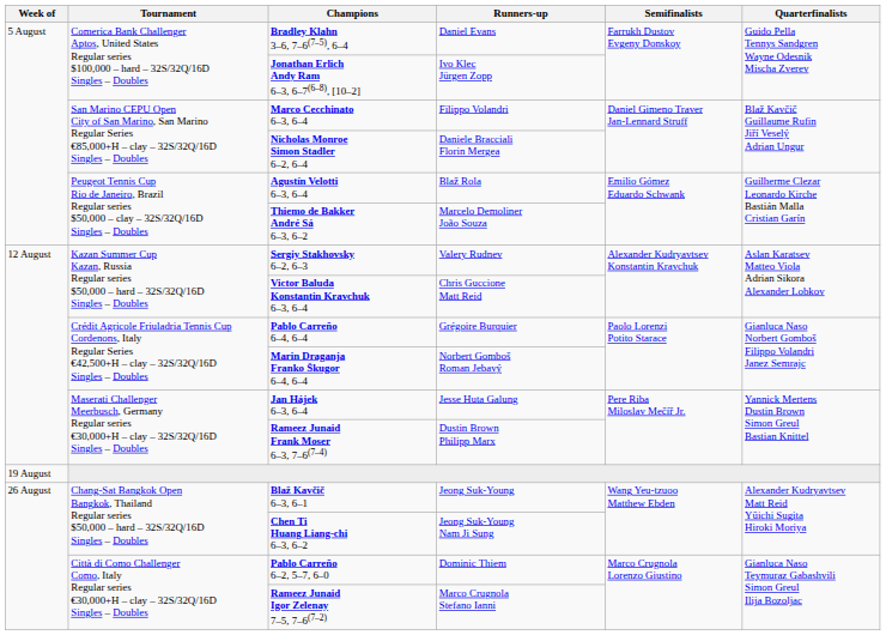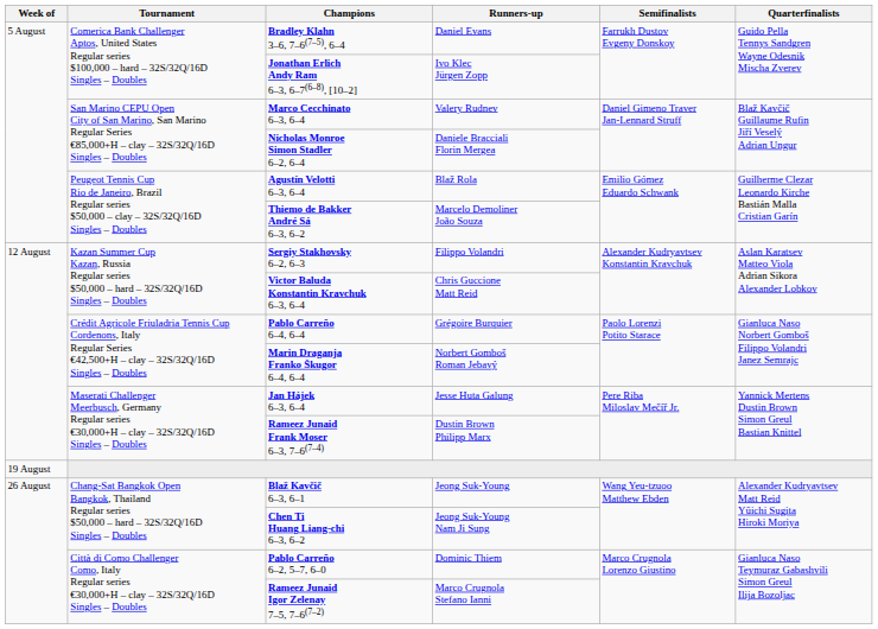 <table class=wikitable style=font-size:85%;>
 <tr>
 <th width=75>Week of</th>
 <th width=250>Tournament</th>
 <th width=210>Champions</th>
 <th width=210>Runners-up</th>
 <th width=170>Semifinalists</th>
 <th width=170>Quarterfinalists</th>
 </tr>
 <tr valign=top>
 <td rowspan=6>5 August</td>
 <td rowspan=2><a href='#'>Comerica Bank Challenger</a> <br><a href='#'>Aptos</a>, United States <br>Regular series <br>$100,000 – hard – 32S/32Q/16D <br><a href='#'>Singles</a> – <a href='#'>Doubles</a></td>
 <td> <strong><a href='#'>Bradley Klahn</a></strong> <br> 3–6, 7–6<sup>(7–5)</sup>, 6–4</td>
 <td> <a href='#'>Daniel Evans</a></td>
 <td rowspan=2> <a href='#'>Farrukh Dustov</a> <br>  <a href='#'>Evgeny Donskoy</a></td>
 <td rowspan=2> <a href='#'>Guido Pella</a> <br>  <a href='#'>Tennys Sandgren</a> <br> <a href='#'>Wayne Odesnik</a> <br>  <a href='#'>Mischa Zverev</a></td>
 </tr>
 <tr valign=top>
 <td> <strong><a href='#'>Jonathan Erlich</a></strong> <br>  <strong><a href='#'>Andy Ram</a></strong><br> 6–3, 6–7<sup>(6–8)</sup>, [10–2]</td>
 <td> <a href='#'>Ivo Klec</a> <br>  <a href='#'>Jürgen Zopp</a></td>
 </tr>
 <tr valign=top>
 <td rowspan=2><a href='#'>San Marino CEPU Open</a> <br><a href='#'>City of San Marino</a>, San Marino <br>Regular Series <br>€85,000+H – clay – 32S/32Q/16D <br><a href='#'>Singles</a> – <a href='#'>Doubles</a></td>
 <td> <strong><a href='#'>Marco Cecchinato</a></strong><br>6–3, 6–4</td>
-<td> <a href='#'>Filippo Volandri</a></td>
+<td> <a href='#'>Valery Rudnev</a></td>
 <td rowspan=2> <a href='#'>Daniel Gimeno Traver</a> <br>  <a href='#'>Jan-Lennard Struff</a></td>
 <td rowspan=2> <a href='#'>Blaž Kavčič</a> <br> <a href='#'>Guillaume Rufin</a> <br> <a href='#'>Jiří Veselý</a> <br>  <a href='#'>Adrian Ungur</a></td>
 </tr>
 <tr valign=top>
 <td> <strong><a href='#'>Nicholas Monroe</a></strong> <br>  <strong><a href='#'>Simon Stadler</a></strong><br>6–2, 6–4</td>
 <td> <a href='#'>Daniele Bracciali</a> <br>  <a href='#'>Florin Mergea</a></td>
 </tr>
 <tr valign=top>
 <td rowspan=2><a href='#'>Peugeot Tennis Cup</a><br><a href='#'>Rio de Janeiro</a>, Brazil<br>Regular series<br>$50,000 – clay – 32S/32Q/16D <br><a href='#'>Singles</a> – <a href='#'>Doubles</a></td>
 <td> <strong><a href='#'>Agustín Velotti</a></strong> <br> 6–3, 6–4</td>
 <td> <a href='#'>Blaž Rola</a></td>
 <td rowspan=2> <a href='#'>Emilio Gómez</a>  <br>  <a href='#'>Eduardo Schwank</a></td>
 <td rowspan=2> <a href='#'>Guilherme Clezar</a> <br> <a href='#'>Leonardo Kirche</a> <br> Bastián Malla <br>  <a href='#'>Cristian Garín</a></td>
 </tr>
 <tr valign=top>
 <td> <strong><a href='#'>Thiemo de Bakker</a></strong> <br>  <strong><a href='#'>André Sá</a></strong><br>6–3, 6–2</td>
 <td><a href='#'>Marcelo Demoliner</a> <br>  <a href='#'>João Souza</a></td>
 </tr>
 <tr valign=top>
 <td rowspan=6>12 August</td>
 <td rowspan=2><a href='#'>Kazan Summer Cup</a> <br><a href='#'>Kazan</a>, Russia <br>Regular series <br>$50,000 – hard – 32S/32Q/16D <br><a href='#'>Singles</a> – <a href='#'>Doubles</a></td>
 <td> <strong><a href='#'>Sergiy Stakhovsky</a></strong> <br> 6–2, 6–3</td>
-<td> <a href='#'>Valery Rudnev</a></td>
+<td> <a href='#'>Filippo Volandri</a></td>
 <td rowspan=2> <a href='#'>Alexander Kudryavtsev</a> <br>  <a href='#'>Konstantin Kravchuk</a></td>
 <td rowspan=2> <a href='#'>Aslan Karatsev</a> <br> <a href='#'>Matteo Viola</a> <br> Adrian Sikora <br>  <a href='#'>Alexander Lobkov</a></td>
 </tr>
 <tr valign=top>
 <td> <strong><a href='#'>Victor Baluda</a></strong> <br>  <strong><a href='#'>Konstantin Kravchuk</a></strong><br>6–3, 6–4</td>
 <td> <a href='#'>Chris Guccione</a> <br>  <a href='#'>Matt Reid</a></td>
 </tr>
 <tr valign=top>
 <td rowspan=2><a href='#'>Crédit Agricole Friuladria Tennis Cup</a> <br><a href='#'>Cordenons</a>, Italy <br>Regular Series  <br>€42,500+H – clay – 32S/32Q/16D <br><a href='#'>Singles</a> – <a href='#'>Doubles</a></td>
 <td> <strong><a href='#'>Pablo Carreño</a></strong> <br> 6–4, 6–4</td>
 <td> <a href='#'>Grégoire Burquier</a></td>
 <td rowspan=2> <a href='#'>Paolo Lorenzi</a> <br>  <a href='#'>Potito Starace</a></td>
 <td rowspan=2> <a href='#'>Gianluca Naso</a> <br> <a href='#'>Norbert Gomboš</a> <br> <a href='#'>Filippo Volandri</a><br>  <a href='#'>Janez Semrajc</a></td>
 </tr>
 <tr valign=top>
 <td> <strong><a href='#'>Marin Draganja</a></strong> <br>  <strong><a href='#'>Franko Škugor</a></strong><br>6–4, 6–4</td>
 <td> <a href='#'>Norbert Gomboš</a> <br>   <a href='#'>Roman Jebavý</a></td>
 </tr>
 <tr valign=top>
 <td rowspan=2><a href='#'>Maserati Challenger</a> <br><a href='#'>Meerbusch</a>, Germany <br>Regular series <br>€30,000+H – clay – 32S/32Q/16D <br><a href='#'>Singles</a> – <a href='#'>Doubles</a></td>
 <td> <strong><a href='#'>Jan Hájek</a></strong> <br> 6–3, 6–4</td>
 <td> <a href='#'>Jesse Huta Galung</a></td>
 <td rowspan=2> <a href='#'>Pere Riba</a> <br>  <a href='#'>Miloslav Mečíř Jr.</a></td>
 <td rowspan=2> <a href='#'>Yannick Mertens</a> <br> <a href='#'>Dustin Brown</a> <br> <a href='#'>Simon Greul</a> <br>  <a href='#'>Bastian Knittel</a></td>
 </tr>
 <tr valign=top>
 <td> <strong><a href='#'>Rameez Junaid</a></strong> <br>  <strong><a href='#'>Frank Moser</a></strong><br>6–3, 7–6<sup>(7–4)</sup></td>
 <td> <a href='#'>Dustin Brown</a> <br>  <a href='#'>Philipp Marx</a></td>
 </tr>
 <tr valign=top>
 <td>19 August</td>
 <td colspan=5 bgcolor=ededed></td>
 </tr>
 <tr valign=top>
 <td rowspan=4>26 August</td>
 <td rowspan=2><a href='#'>Chang-Sat Bangkok Open</a> <br><a href='#'>Bangkok</a>, Thailand <br>Regular series <br>$50,000 – hard – 32S/32Q/16D <br><a href='#'>Singles</a> – <a href='#'>Doubles</a></td>
 <td> <strong><a href='#'>Blaž Kavčič</a></strong><br>6–3, 6–1</td>
 <td> <a href='#'>Jeong Suk-Young</a></td>
 <td rowspan=2> <a href='#'>Wang Yeu-tzuoo</a> <br>  <a href='#'>Matthew Ebden</a></td>
 <td rowspan=2> <a href='#'>Alexander Kudryavtsev</a> <br>  <a href='#'>Matt Reid</a> <br>  <a href='#'>Yūichi Sugita</a> <br>  <a href='#'>Hiroki Moriya</a></td>
 </tr>
 <tr valign=top>
 <td> <strong><a href='#'>Chen Ti</a></strong> <br>  <strong><a href='#'>Huang Liang-chi</a></strong><br>6–3, 6–2</td>
 <td> <a href='#'>Jeong Suk-Young</a> <br>  <a href='#'>Nam Ji Sung</a></td>
 </tr>
 <tr valign=top>
 <td rowspan=2><a href='#'>Città di Como Challenger</a> <br><a href='#'>Como</a>, Italy <br>Regular series <br>€30,000+H – clay – 32S/32Q/16D <br><a href='#'>Singles</a> – <a href='#'>Doubles</a></td>
 <td> <strong><a href='#'>Pablo Carreño</a></strong><br>6–2, 5–7, 6–0</td>
 <td> <a href='#'>Dominic Thiem</a></td>
 <td rowspan=2> <a href='#'>Marco Crugnola</a> <br>  <a href='#'>Lorenzo Giustino</a></td>
 <td rowspan=2> <a href='#'>Gianluca Naso</a> <br> <a href='#'>Teymuraz Gabashvili</a> <br> <a href='#'>Simon Greul</a> <br>  <a href='#'>Ilija Bozoljac</a></td>
 </tr>
 <tr valign=top>
 <td> <strong><a href='#'>Rameez Junaid</a></strong> <br>  <strong><a href='#'>Igor Zelenay</a></strong><br>7–5, 7–6<sup>(7–2)</sup></td>
 <td> <a href='#'>Marco Crugnola</a> <br>  <a href='#'>Stefano Ianni</a></td>
 </tr>
 </table>
